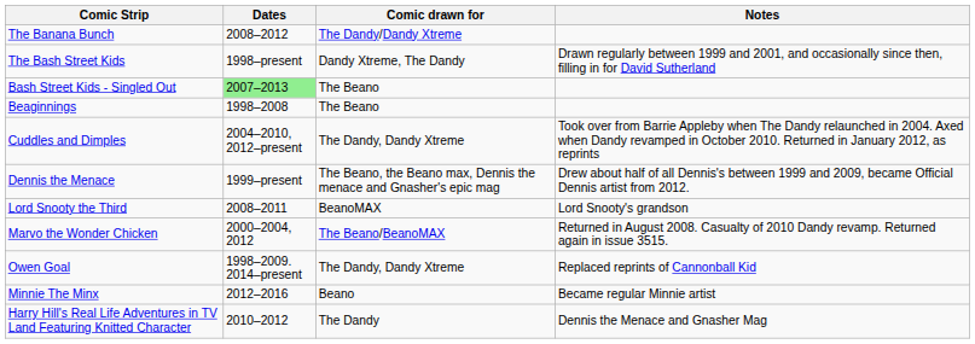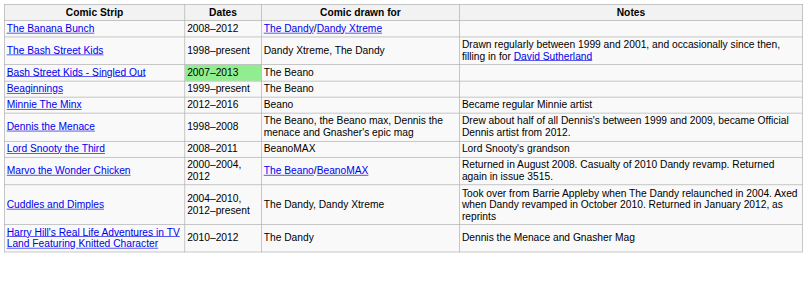 <table class="wikitable sortable">
 <tr>
 <th>Comic Strip</th>
 <th>Dates</th>
 <th>Comic drawn for</th>
 <th>Notes</th>
 </tr>
 <tr>
 <td><a href='#'>The Banana Bunch</a></td>
 <td>2008–2012</td>
 <td><a href='#'>The Dandy</a>/<a href='#'>Dandy Xtreme</a></td>
 <td></td>
 </tr>
 <tr>
 <td><a href='#'>The Bash Street Kids</a></td>
 <td>1998–present</td>
 <td>Dandy Xtreme, The Dandy</td>
 <td>Drawn regularly between 1999 and 2001, and occasionally since then, filling in for <a href='#'>David Sutherland</a></td>
 </tr>
 <tr>
 <td><a href='#'>Bash Street Kids - Singled Out</a></td>
 <td style="background: lightgreen;">2007–2013</td>
 <td>The Beano</td>
 <td></td>
 </tr>
 <tr>
 <td><a href='#'>Beaginnings</a></td>
-<td>1998–2008</td>
+<td>1999–present</td>
 <td>The Beano</td>
 <td Some issues in 2008 and 2009 called Bea and Ivy></td>
 </tr>
 <tr>
-<td><a href='#'>Cuddles and Dimples</a></td>
-<td>2004–2010, 2012–present</td>
-<td>The Dandy, Dandy Xtreme</td>
-<td>Took over from Barrie Appleby when The Dandy relaunched in 2004. Axed when Dandy revamped in October 2010. Returned in January 2012, as reprints</td>
+<td><a href='#'>Minnie The Minx</a></td>
+<td>2012–2016</td>
+<td>Beano</td>
+<td>Became regular Minnie artist</td>
 </tr>
 <tr>
 <td><a href='#'>Dennis the Menace</a></td>
-<td>1999–present</td>
+<td>1998–2008</td>
 <td>The Beano, the Beano max, Dennis the menace and Gnasher's epic mag</td>
 <td>Drew about half of all Dennis's between 1999 and 2009, became Official Dennis artist from 2012.</td>
 </tr>
 <tr>
 <td><a href='#'>Lord Snooty the Third</a></td>
 <td>2008–2011</td>
 <td>BeanoMAX</td>
 <td>Lord Snooty's grandson</td>
 </tr>
 <tr>
 <td><a href='#'>Marvo the Wonder Chicken</a></td>
 <td>2000–2004, 2012</td>
 <td><a href='#'>The Beano</a>/<a href='#'>BeanoMAX</a></td>
 <td>Returned in August 2008. Casualty of 2010 Dandy revamp. Returned again in issue 3515.</td>
 </tr>
 <tr>
-<td><a href='#'>Owen Goal</a></td>
-<td>1998–2009.   2014–present</td>
+<td><a href='#'>Cuddles and Dimples</a></td>
+<td>2004–2010, 2012–present</td>
 <td>The Dandy, Dandy Xtreme</td>
-<td>Replaced reprints of <a href='#'>Cannonball Kid</a></td>
-</tr>
-<tr>
-<td><a href='#'>Minnie The Minx</a></td>
-<td>2012–2016</td>
-<td>Beano</td>
-<td>Became regular Minnie artist</td>
+<td>Took over from Barrie Appleby when The Dandy relaunched in 2004. Axed when Dandy revamped in October 2010. Returned in January 2012, as reprints</td>
 </tr>
 <tr>
 <td><a href='#'>Harry Hill's Real Life Adventures in TV Land Featuring Knitted Character</a></td>
 <td>2010–2012</td>
 <td>The Dandy</td>
 <td>Dennis the Menace and Gnasher Mag</td>
 </tr>
 </table>
